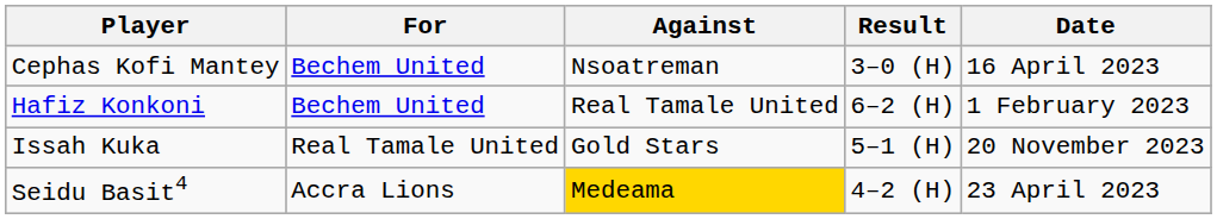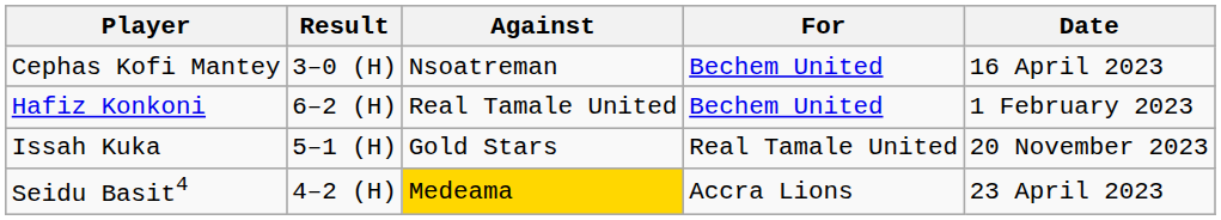 <table class="wikitable sortable">
 <tr>
 <th>Player</th>
+<th>Result</th>
+<th>Against</th>
 <th>For</th>
-<th>Against</th>
-<th>Result</th>
 <th>Date</th>
 </tr>
 <tr>
 <td> Cephas Kofi Mantey</td>
+<td>3–0 (H)</td>
+<td>Nsoatreman</td>
 <td><a href='#'>Bechem United</a></td>
-<td>Nsoatreman</td>
-<td>3–0 (H)</td>
 <td>16 April 2023</td>
 </tr>
 <tr>
 <td> <a href='#'>Hafiz Konkoni</a></td>
+<td>6–2 (H)</td>
+<td>Real Tamale United</td>
 <td><a href='#'>Bechem United</a></td>
-<td>Real Tamale United</td>
-<td>6–2 (H)</td>
 <td>1 February 2023</td>
 </tr>
 <tr>
 <td> Issah Kuka</td>
+<td>5–1 (H)</td>
+<td>Gold Stars</td>
 <td>Real Tamale United</td>
-<td>Gold Stars</td>
-<td>5–1 (H)</td>
 <td>20 November 2023</td>
 </tr>
 <tr>
 <td> Seidu Basit<sup>4</sup></td>
+<td>4–2 (H)</td>
+<td style="background: gold;">Medeama</td>
 <td>Accra Lions</td>
-<td style="background: gold;">Medeama</td>
-<td>4–2 (H)</td>
 <td>23 April 2023</td>
 </tr>
 </table>
